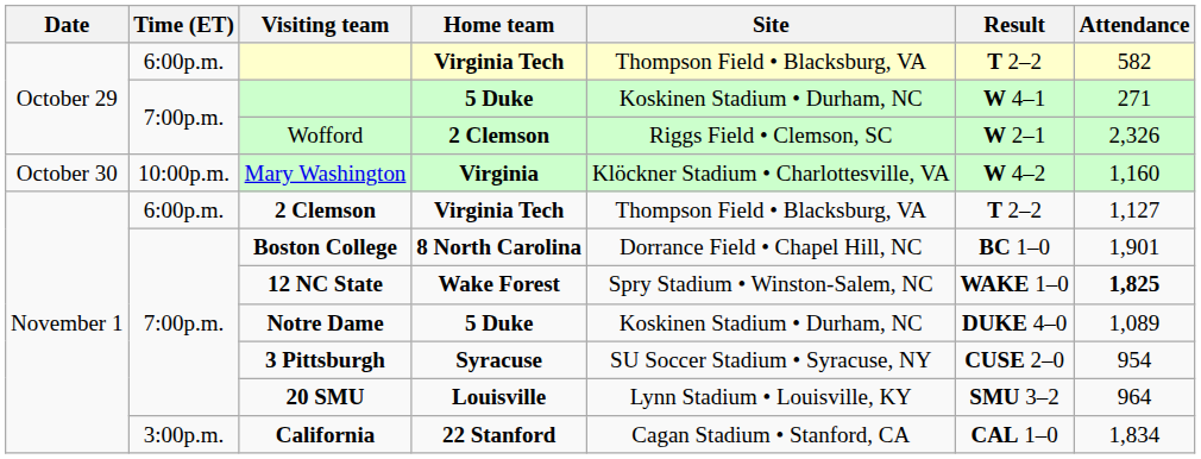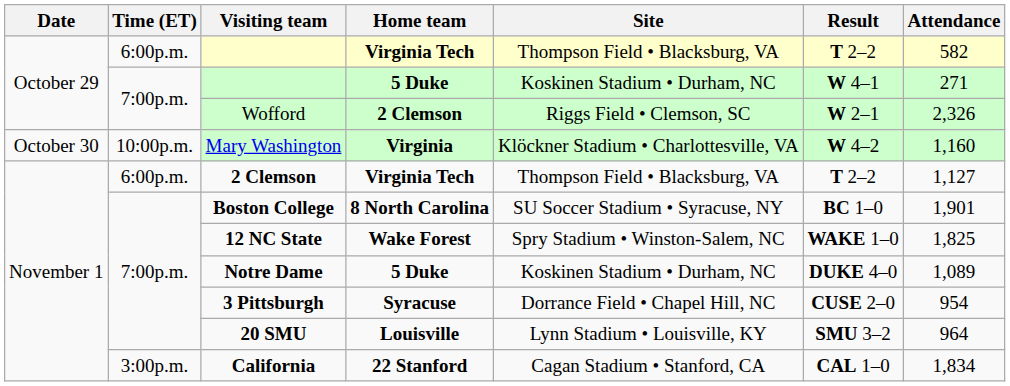 <table class="wikitable" style="font-size:95%; text-align: center;">
 <tr>
 <th>Date</th>
 <th>Time (ET)</th>
 <th>Visiting team</th>
 <th>Home team</th>
 <th>Site</th>
 <th>Result</th>
 <th>Attendance</th>
 </tr>
 <tr>
 <td rowspan=3>October 29</td>
 <td>6:00p.m.</td>
 <td style="background:#ffc;"></td>
 <td style="background:#ffc;"><strong>Virginia Tech</strong></td>
 <td style="background:#ffc;">Thompson Field • Blacksburg, VA</td>
 <td style="background:#ffc;"><strong>T</strong> 2–2</td>
 <td style="background:#ffc;">582</td>
 </tr>
 <tr>
 <td rowspan=2>7:00p.m.</td>
 <td style="background:#cfc;"></td>
 <td style="background:#cfc;"><strong> 5 Duke</strong></td>
 <td style="background:#cfc;">Koskinen Stadium • Durham, NC</td>
 <td style="background:#cfc;"><strong>W</strong> 4–1</td>
 <td style="background:#cfc;">271</td>
 </tr>
 <tr>
 <td style="background:#cfc;">Wofford</td>
 <td style="background:#cfc;"><strong> 2 Clemson</strong></td>
 <td style="background:#cfc;">Riggs Field • Clemson, SC</td>
 <td style="background:#cfc;"><strong>W</strong> 2–1</td>
 <td style="background:#cfc;">2,326</td>
 </tr>
 <tr>
 <td>October 30</td>
 <td>10:00p.m.</td>
 <td style="background:#cfc;"><a href='#'>Mary Washington</a></td>
 <td style="background:#cfc;"><strong>Virginia</strong></td>
 <td style="background:#cfc;">Klöckner Stadium • Charlottesville, VA</td>
 <td style="background:#cfc;"><strong>W</strong> 4–2</td>
 <td style="background:#cfc;">1,160</td>
 </tr>
 <tr>
 <td rowspan=7>November 1</td>
 <td>6:00p.m.</td>
 <td><strong> 2 Clemson</strong></td>
 <td><strong>Virginia Tech</strong></td>
 <td>Thompson Field • Blacksburg, VA</td>
 <td><strong>T</strong> 2–2</td>
 <td>1,127</td>
 </tr>
 <tr>
 <td rowspan=5>7:00p.m.</td>
 <td><strong>Boston College</strong></td>
 <td><strong> 8 North Carolina</strong></td>
-<td>Dorrance Field • Chapel Hill, NC</td>
+<td>SU Soccer Stadium • Syracuse, NY</td>
 <td><strong>BC</strong> 1–0</td>
 <td>1,901</td>
 </tr>
 <tr>
 <td><strong> 12 NC State</strong></td>
 <td><strong>Wake Forest</strong></td>
 <td>Spry Stadium • Winston-Salem, NC</td>
 <td><strong>WAKE</strong> 1–0</td>
-<td><strong>1,825</strong></td>
+<td>1,825</td>
 </tr>
 <tr>
 <td><strong>Notre Dame</strong></td>
 <td><strong> 5 Duke</strong></td>
 <td>Koskinen Stadium • Durham, NC</td>
 <td><strong>DUKE</strong> 4–0</td>
 <td>1,089</td>
 </tr>
 <tr>
 <td><strong> 3 Pittsburgh</strong></td>
 <td><strong>Syracuse</strong></td>
-<td>SU Soccer Stadium • Syracuse, NY</td>
+<td>Dorrance Field • Chapel Hill, NC</td>
 <td><strong>CUSE</strong> 2–0</td>
 <td>954</td>
 </tr>
 <tr>
 <td><strong> 20 SMU</strong></td>
 <td><strong>Louisville</strong></td>
 <td>Lynn Stadium • Louisville, KY</td>
 <td><strong>SMU</strong> 3–2</td>
 <td>964</td>
 </tr>
 <tr>
 <td>3:00p.m.</td>
 <td><strong>California</strong></td>
 <td><strong> 22 Stanford</strong></td>
 <td>Cagan Stadium • Stanford, CA</td>
 <td><strong>CAL</strong> 1–0</td>
 <td>1,834</td>
 </tr>
 </table>
